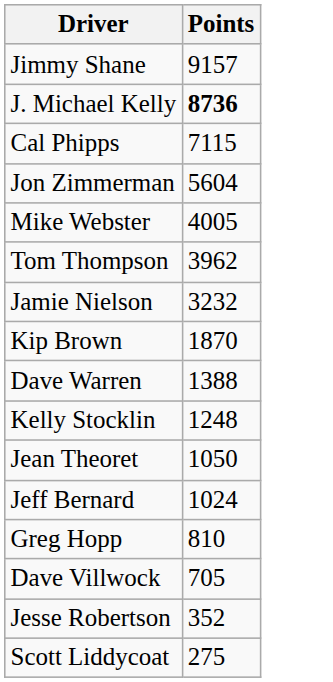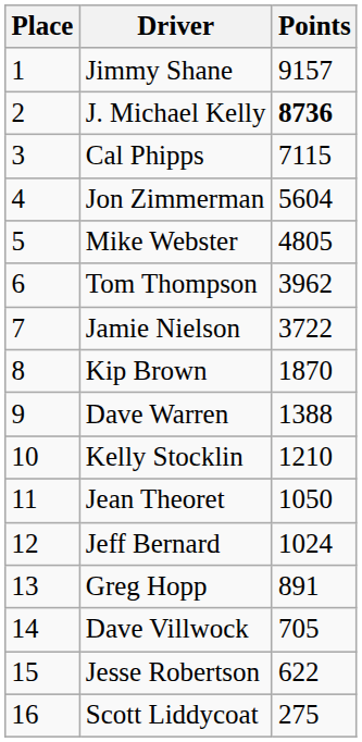 <table class="wikitable">
 <tr>
+<th>Place</th>
 <th>Driver</th>
 <th>Points</th>
 </tr>
 <tr>
+<td>1</td>
 <td>Jimmy Shane</td>
 <td>9157</td>
 </tr>
 <tr>
+<td>2</td>
 <td>J. Michael Kelly</td>
 <td><strong>8736</strong></td>
 </tr>
 <tr>
+<td>3</td>
 <td>Cal Phipps</td>
 <td>7115</td>
 </tr>
 <tr>
+<td>4</td>
 <td>Jon Zimmerman</td>
 <td>5604</td>
 </tr>
 <tr>
+<td>5</td>
 <td>Mike Webster</td>
-<td>4005</td>
+<td>4805</td>
 </tr>
 <tr>
+<td>6</td>
 <td>Tom Thompson</td>
 <td>3962</td>
 </tr>
 <tr>
+<td>7</td>
 <td>Jamie Nielson</td>
-<td>3232</td>
+<td>3722</td>
 </tr>
 <tr>
+<td>8</td>
 <td>Kip Brown</td>
 <td>1870</td>
 </tr>
 <tr>
+<td>9</td>
 <td>Dave Warren</td>
 <td>1388</td>
 </tr>
 <tr>
+<td>10</td>
 <td>Kelly Stocklin</td>
-<td>1248</td>
+<td>1210</td>
 </tr>
 <tr>
+<td>11</td>
 <td>Jean Theoret</td>
 <td>1050</td>
 </tr>
 <tr>
+<td>12</td>
 <td>Jeff Bernard</td>
 <td>1024</td>
 </tr>
 <tr>
+<td>13</td>
 <td>Greg Hopp</td>
-<td>810</td>
+<td>891</td>
 </tr>
 <tr>
+<td>14</td>
 <td>Dave Villwock</td>
 <td>705</td>
 </tr>
 <tr>
+<td>15</td>
 <td>Jesse Robertson</td>
-<td>352</td>
+<td>622</td>
 </tr>
 <tr>
+<td>16</td>
 <td>Scott Liddycoat</td>
 <td>275</td>
 </tr>
 </table>
